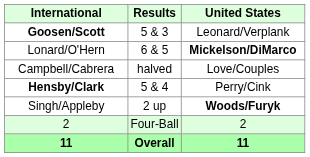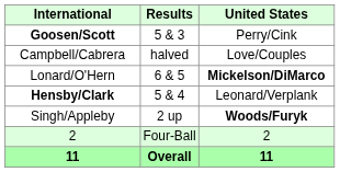 <table border="1" cellpadding="3" style="border-collapse:collapse; text-align:center;">
 <tr style="background:#ddffdd;">
 <th width=160>International</th>
 <th>Results</th>
 <th width=160>United States</th>
 </tr>
 <tr>
 <td><strong>Goosen/Scott</strong></td>
 <td>5 & 3</td>
-<td>Leonard/Verplank</td>
+<td>Perry/Cink</td>
+</tr>
+<tr>
+<td>Campbell/Cabrera</td>
+<td>halved</td>
+<td>Love/Couples</td>
 </tr>
 <tr>
 <td>Lonard/O'Hern</td>
 <td>6 & 5</td>
 <td><strong>Mickelson/DiMarco</strong></td>
 </tr>
 <tr>
-<td>Campbell/Cabrera</td>
-<td>halved</td>
-<td>Love/Couples</td>
-</tr>
-<tr>
 <td><strong>Hensby/Clark</strong></td>
 <td>5 & 4</td>
-<td>Perry/Cink</td>
+<td>Leonard/Verplank</td>
 </tr>
 <tr>
 <td>Singh/Appleby</td>
 <td>2 up</td>
 <td><strong>Woods/Furyk</strong></td>
 </tr>
 <tr style="background:#ddffdd;">
 <td>2</td>
 <td>Four-Ball</td>
 <td>2</td>
 </tr>
 <tr style="background:#aaffaa;">
 <th>11</th>
 <th>Overall</th>
 <th>11</th>
 </tr>
 </table>
